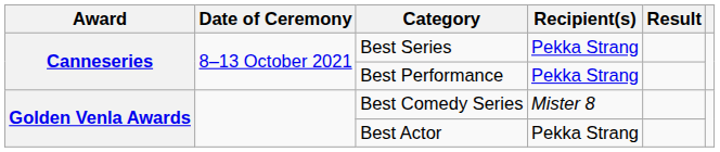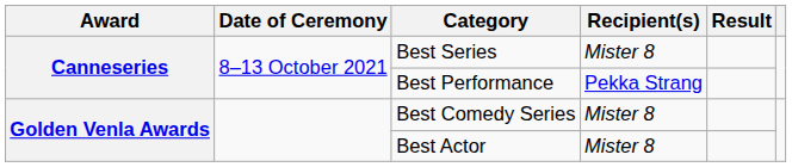 <table class="wikitable sortable plainrowheaders">
 <tr>
 <th scope="col">Award</th>
 <th scope="col">Date of Ceremony</th>
 <th scope="col">Category</th>
 <th scope="col">Recipient(s)</th>
 <th scope="col">Result</th>
 <th scope="col" class="unsortable"></th>
 </tr>
 <tr>
 <th scope="row" rowspan="2"><a href='#'>Canneseries</a></th>
 <td rowspan="2"><a href='#'>8–13 October 2021</a></td>
 <td>Best Series</td>
-<td><a href='#'>Pekka Strang</a></td>
+<td><em>Mister 8</em></td>
 <td></td>
 <td align="center" rowspan="2"></td>
 </tr>
 <tr>
 <td>Best Performance</td>
 <td><a href='#'>Pekka Strang</a></td>
 <td></td>
 </tr>
 <tr>
 <th scope="row" rowspan="2"><a href='#'>Golden Venla Awards</a></th>
 <td rowspan="2"></td>
 <td>Best Comedy Series</td>
 <td><em>Mister 8</em></td>
 <td></td>
 <td align="center" rowspan="2"></td>
 </tr>
 <tr>
 <td>Best Actor</td>
-<td>Pekka Strang</td>
+<td><em>Mister 8</em></td>
 <td></td>
 </tr>
 </table>
